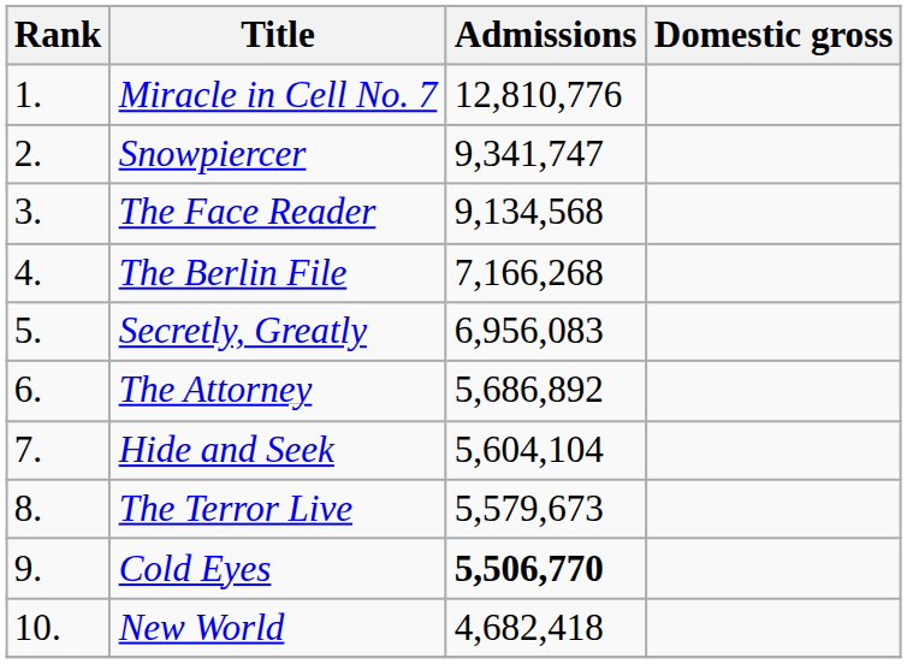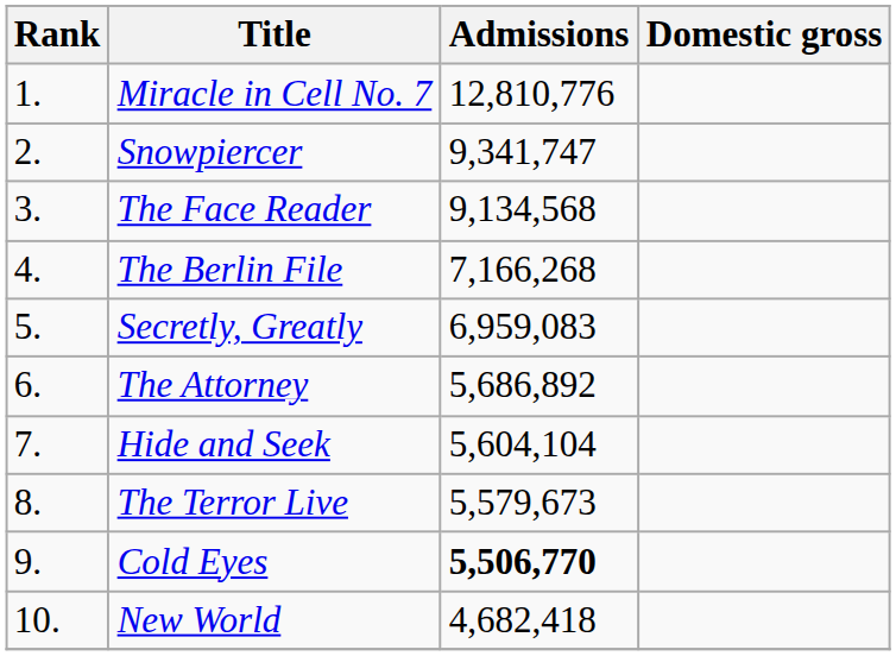 <table class="wikitable sortable" style="margin:auto; margin:auto;">
 <tr>
 <th>Rank</th>
 <th>Title</th>
 <th>Admissions</th>
 <th>Domestic gross</th>
 </tr>
 <tr>
 <td>1.</td>
 <td><em><a href='#'>Miracle in Cell No. 7</a></em></td>
 <td>12,810,776</td>
 <td></td>
 </tr>
 <tr>
 <td>2.</td>
 <td><em><a href='#'>Snowpiercer</a></em></td>
 <td>9,341,747</td>
 <td></td>
 </tr>
 <tr>
 <td>3.</td>
 <td><em><a href='#'>The Face Reader</a></em></td>
 <td>9,134,568</td>
 <td></td>
 </tr>
 <tr>
 <td>4.</td>
 <td><em><a href='#'>The Berlin File</a></em></td>
 <td>7,166,268</td>
 <td></td>
 </tr>
 <tr>
 <td>5.</td>
 <td><em><a href='#'>Secretly, Greatly</a></em></td>
-<td>6,956,083</td>
+<td>6,959,083</td>
 <td></td>
 </tr>
 <tr>
 <td>6.</td>
 <td><em><a href='#'>The Attorney</a></em></td>
 <td>5,686,892</td>
 <td></td>
 </tr>
 <tr>
 <td>7.</td>
 <td><em><a href='#'>Hide and Seek</a></em></td>
 <td>5,604,104</td>
 <td></td>
 </tr>
 <tr>
 <td>8.</td>
 <td><em><a href='#'>The Terror Live</a></em></td>
 <td>5,579,673</td>
 <td></td>
 </tr>
 <tr>
 <td>9.</td>
 <td><em><a href='#'>Cold Eyes</a></em></td>
 <td><strong>5,506,770</strong></td>
 <td></td>
 </tr>
 <tr>
 <td>10.</td>
 <td><em><a href='#'>New World</a></em></td>
 <td>4,682,418</td>
 <td></td>
 </tr>
 <tr>
 </tr>
 </table>
